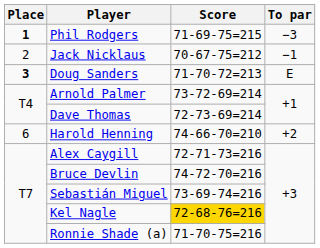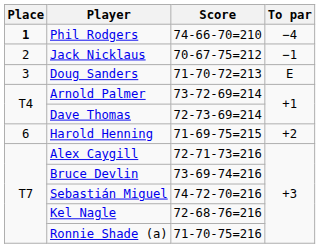 <table class="wikitable">
 <tr>
 <th>Place</th>
 <th>Player</th>
 <th>Score</th>
 <th>To par</th>
 </tr>
 <tr>
 <td align=center><strong>1</strong></td>
 <td> <a href='#'>Phil Rodgers</a></td>
-<td align=center>71-69-75=215</td>
-<td align=center>−3</td>
+<td align=center>74-66-70=210</td>
+<td align=center>−4</td>
 </tr>
 <tr>
 <td align=center>2</td>
 <td> <a href='#'>Jack Nicklaus</a></td>
 <td align=center>70-67-75=212</td>
 <td align=center>−1</td>
 </tr>
 <tr>
-<td align=center><strong>3</strong></td>
+<td align=center>3</td>
 <td> <a href='#'>Doug Sanders</a></td>
 <td align=center>71-70-72=213</td>
 <td align=center>E</td>
 </tr>
 <tr>
 <td rowspan="2" align=center>T4</td>
 <td> <a href='#'>Arnold Palmer</a></td>
 <td align=center>73-72-69=214</td>
 <td rowspan="2" align=center>+1</td>
 </tr>
 <tr>
 <td> <a href='#'>Dave Thomas</a></td>
 <td align=center>72-73-69=214</td>
 </tr>
 <tr>
 <td align=center>6</td>
 <td> <a href='#'>Harold Henning</a></td>
-<td align=center>74-66-70=210</td>
+<td align=center>71-69-75=215</td>
 <td align=center>+2</td>
 </tr>
 <tr>
 <td rowspan="5" align=center>T7</td>
 <td> <a href='#'>Alex Caygill</a></td>
 <td align=center>72-71-73=216</td>
 <td rowspan="5" align=center>+3</td>
 </tr>
 <tr>
 <td> <a href='#'>Bruce Devlin</a></td>
+<td align=center>73-69-74=216</td>
+</tr>
+<tr>
+<td> <a href='#'>Sebastián Miguel</a></td>
 <td align=center>74-72-70=216</td>
 </tr>
 <tr>
-<td> <a href='#'>Sebastián Miguel</a></td>
-<td align=center>73-69-74=216</td>
-</tr>
-<tr>
 <td> <a href='#'>Kel Nagle</a></td>
-<td align=center style="background: gold;">72-68-76=216</td>
+<td align=center>72-68-76=216</td>
 </tr>
 <tr>
 <td> <a href='#'>Ronnie Shade</a> (a)</td>
 <td align=center>71-70-75=216</td>
 </tr>
 </table>
